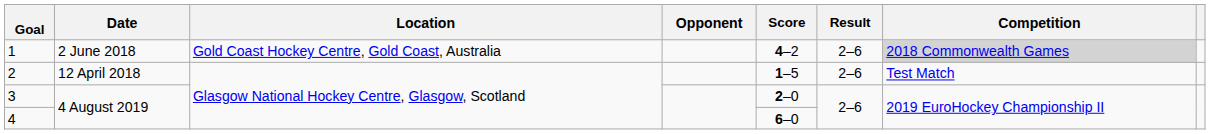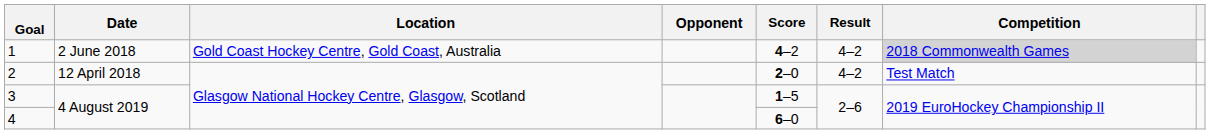 <table class="wikitable sortable" style="font-size:90%" width=97%>
 <tr>
 <th style="font-size:95%;" data-sort-type=number><br>Goal</th>
 <th align=center>Date</th>
 <th>Location</th>
 <th width=90>Opponent</th>
 <th data-sort-type="number" style="font-size:95%">Score</th>
 <th data-sort-type="number" style="font-size:95%">Result</th>
 <th>Competition</th>
 <th></th>
 </tr>
 <tr>
 <td>1</td>
 <td>2 June 2018</td>
 <td><a href='#'>Gold Coast Hockey Centre</a>, <a href='#'>Gold Coast</a>, Australia</td>
 <td></td>
 <td align="center"><strong>4</strong>–2</td>
-<td align="center">2–6</td>
+<td align="center">4–2</td>
 <td style="background: lightgrey;"><a href='#'>2018 Commonwealth Games</a></td>
 <td></td>
 </tr>
 <tr>
 <td>2</td>
 <td>12 April 2018</td>
 <td rowspan=3><a href='#'>Glasgow National Hockey Centre</a>, <a href='#'>Glasgow</a>, Scotland</td>
 <td></td>
-<td align="center"><strong>1</strong>–5</td>
-<td align="center">2–6</td>
+<td align="center"><strong>2</strong>–0</td>
+<td align="center">4–2</td>
 <td><a href='#'>Test Match</a></td>
 <td></td>
 </tr>
 <tr>
 <td>3</td>
 <td rowspan=2>4 August 2019</td>
 <td rowspan=2></td>
-<td align="center"><strong>2</strong>–0</td>
+<td align="center"><strong>1</strong>–5</td>
 <td rowspan=2; align="center">2–6</td>
 <td rowspan=2><a href='#'>2019 EuroHockey Championship II</a></td>
 <td rowspan=2></td>
 </tr>
 <tr>
 <td>4</td>
 <td align="center"><strong>6</strong>–0</td>
 </tr>
 </table>
